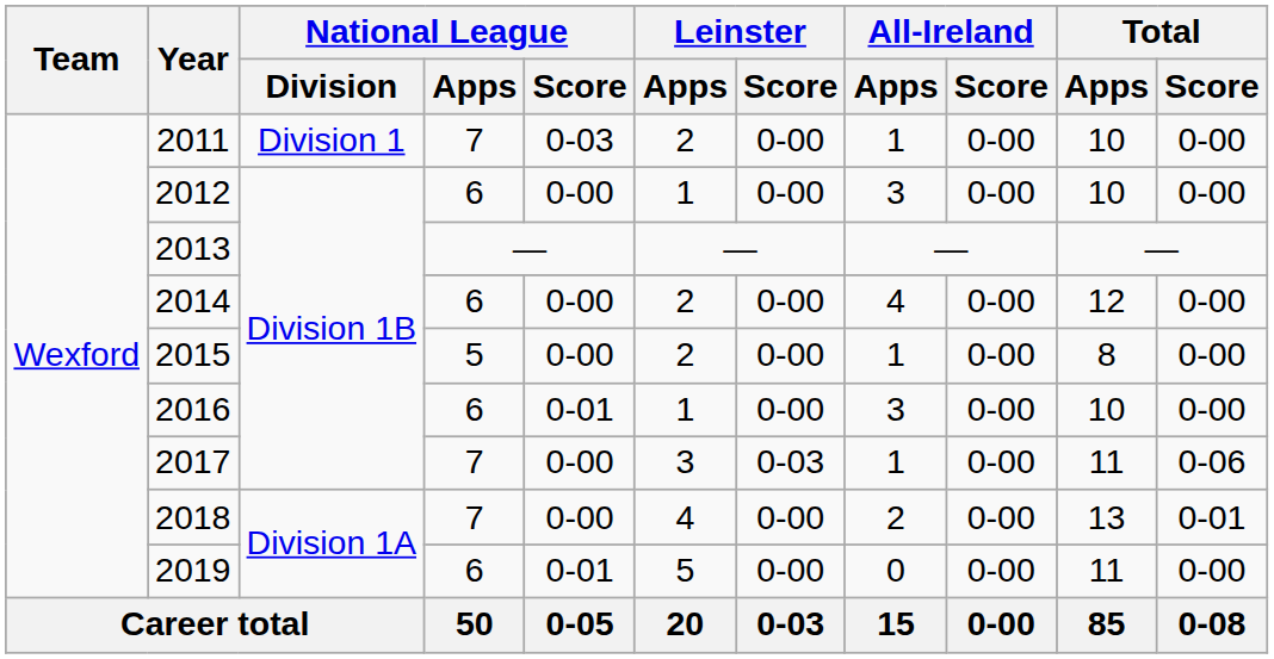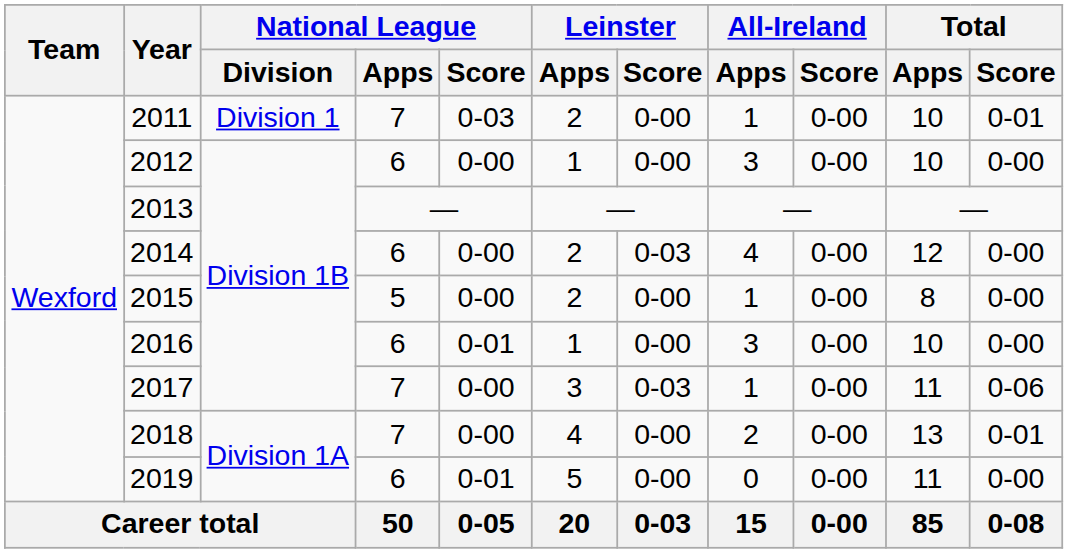 <table class="wikitable" style="text-align:center">
 <tr>
 <th rowspan="2">Team</th>
 <th rowspan="2">Year</th>
 <th colspan="3"><a href='#'>National League</a></th>
 <th colspan="2"><a href='#'>Leinster</a></th>
 <th colspan="2"><a href='#'>All-Ireland</a></th>
 <th colspan="2">Total</th>
 </tr>
 <tr>
 <th>Division</th>
 <th>Apps</th>
 <th>Score</th>
 <th>Apps</th>
 <th>Score</th>
 <th>Apps</th>
 <th>Score</th>
 <th>Apps</th>
 <th>Score</th>
 </tr>
 <tr>
 <td rowspan="9"><a href='#'>Wexford</a></td>
 <td>2011</td>
 <td rowspan="1"><a href='#'>Division 1</a></td>
 <td>7</td>
 <td>0-03</td>
 <td>2</td>
 <td>0-00</td>
 <td>1</td>
 <td>0-00</td>
 <td>10</td>
-<td>0-00</td>
+<td>0-01</td>
 </tr>
 <tr>
 <td>2012</td>
 <td rowspan="6"><a href='#'>Division 1B</a></td>
 <td>6</td>
 <td>0-00</td>
 <td>1</td>
 <td>0-00</td>
 <td>3</td>
 <td>0-00</td>
 <td>10</td>
 <td>0-00</td>
 </tr>
 <tr>
 <td>2013</td>
 <td colspan=2>—</td>
 <td colspan=2>—</td>
 <td colspan=2>—</td>
 <td colspan=2>—</td>
 </tr>
 <tr>
 <td>2014</td>
 <td>6</td>
 <td>0-00</td>
 <td>2</td>
-<td>0-00</td>
+<td>0-03</td>
 <td>4</td>
 <td>0-00</td>
 <td>12</td>
 <td>0-00</td>
 </tr>
 <tr>
 <td>2015</td>
 <td>5</td>
 <td>0-00</td>
 <td>2</td>
 <td>0-00</td>
 <td>1</td>
 <td>0-00</td>
 <td>8</td>
 <td>0-00</td>
 </tr>
 <tr>
 <td>2016</td>
 <td>6</td>
 <td>0-01</td>
 <td>1</td>
 <td>0-00</td>
 <td>3</td>
 <td>0-00</td>
 <td>10</td>
 <td>0-00</td>
 </tr>
 <tr>
 <td>2017</td>
 <td>7</td>
 <td>0-00</td>
 <td>3</td>
 <td>0-03</td>
 <td>1</td>
 <td>0-00</td>
 <td>11</td>
 <td>0-06</td>
 </tr>
 <tr>
 <td>2018</td>
 <td rowspan="2"><a href='#'>Division 1A</a></td>
 <td>7</td>
 <td>0-00</td>
 <td>4</td>
 <td>0-00</td>
 <td>2</td>
 <td>0-00</td>
 <td>13</td>
 <td>0-01</td>
 </tr>
 <tr>
 <td>2019</td>
 <td>6</td>
 <td>0-01</td>
 <td>5</td>
 <td>0-00</td>
 <td>0</td>
 <td>0-00</td>
 <td>11</td>
 <td>0-00</td>
 </tr>
 <tr>
 <th colspan="3">Career total</th>
 <th>50</th>
 <th>0-05</th>
 <th>20</th>
 <th>0-03</th>
 <th>15</th>
 <th>0-00</th>
 <th>85</th>
 <th>0-08</th>
 </tr>
 </table>
